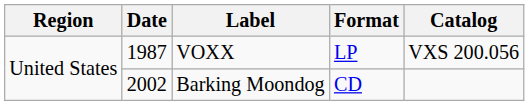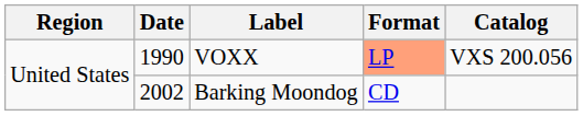 <table class="wikitable">
 <tr>
 <th>Region</th>
 <th>Date</th>
 <th>Label</th>
 <th>Format</th>
 <th>Catalog</th>
 </tr>
 <tr>
 <td rowspan="2">United States</td>
-<td>1987</td>
+<td>1990</td>
 <td>VOXX</td>
-<td><a href='#'>LP</a></td>
+<td style="background: lightsalmon;"><a href='#'>LP</a></td>
 <td>VXS 200.056</td>
 </tr>
 <tr>
 <td>2002</td>
 <td>Barking Moondog</td>
 <td><a href='#'>CD</a></td>
 </tr>
 </table>
